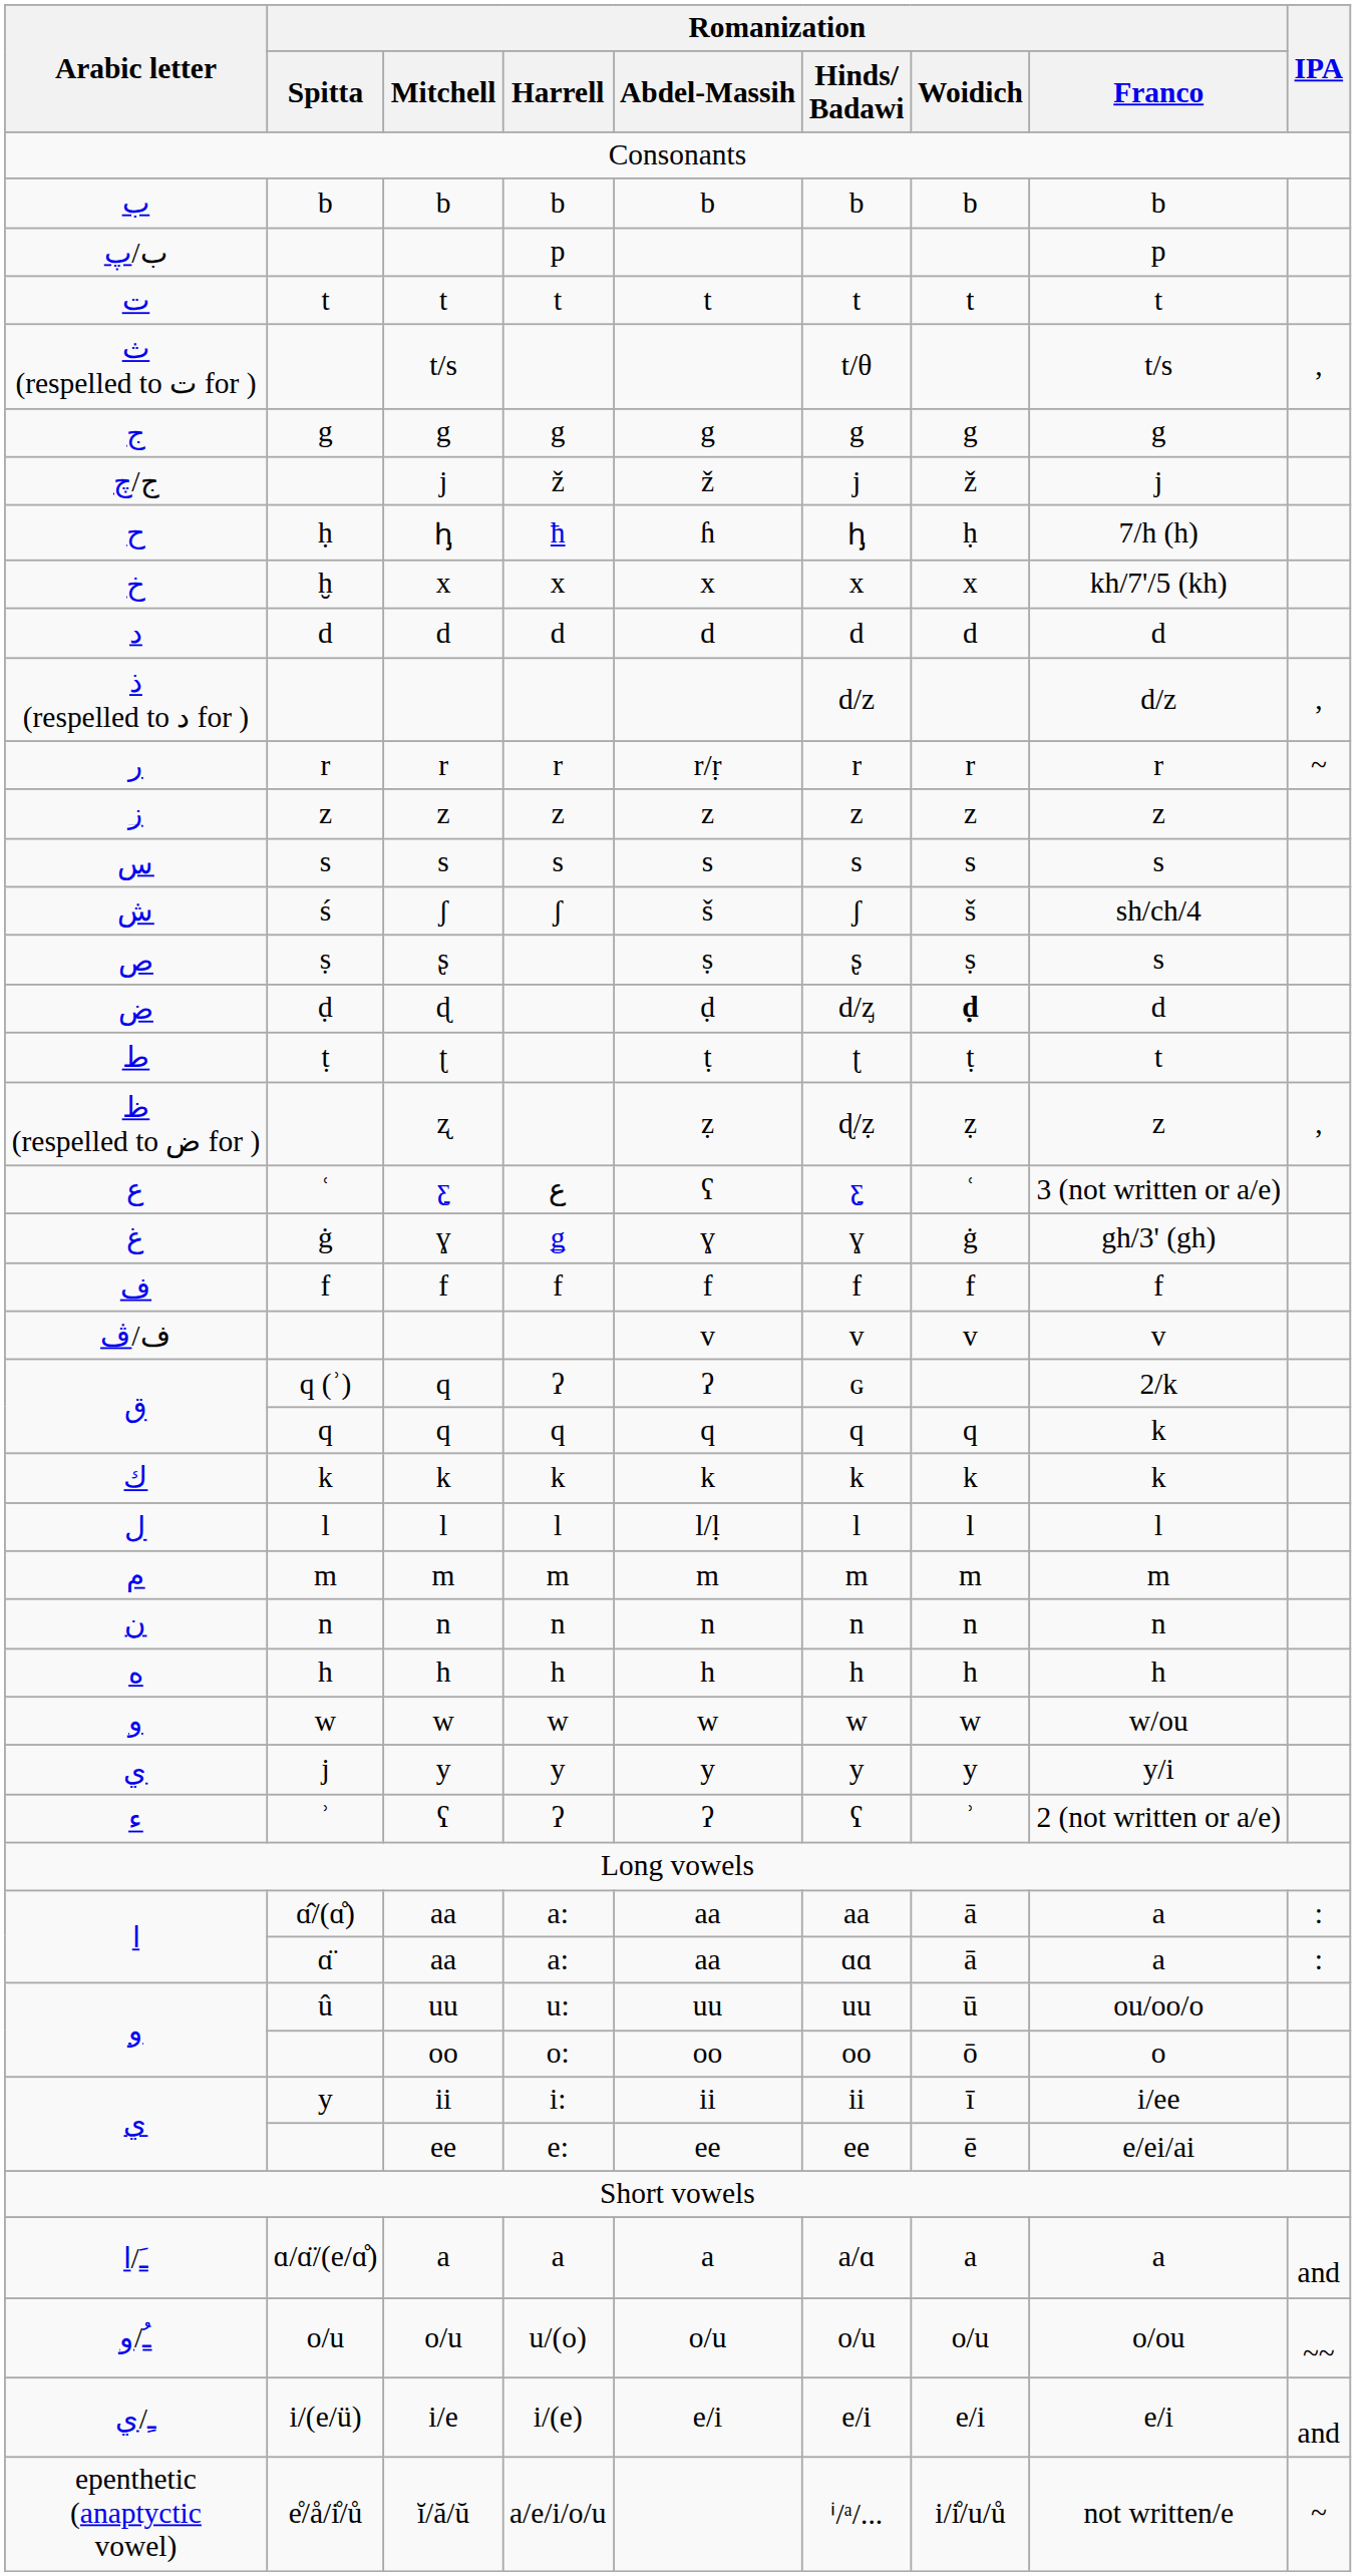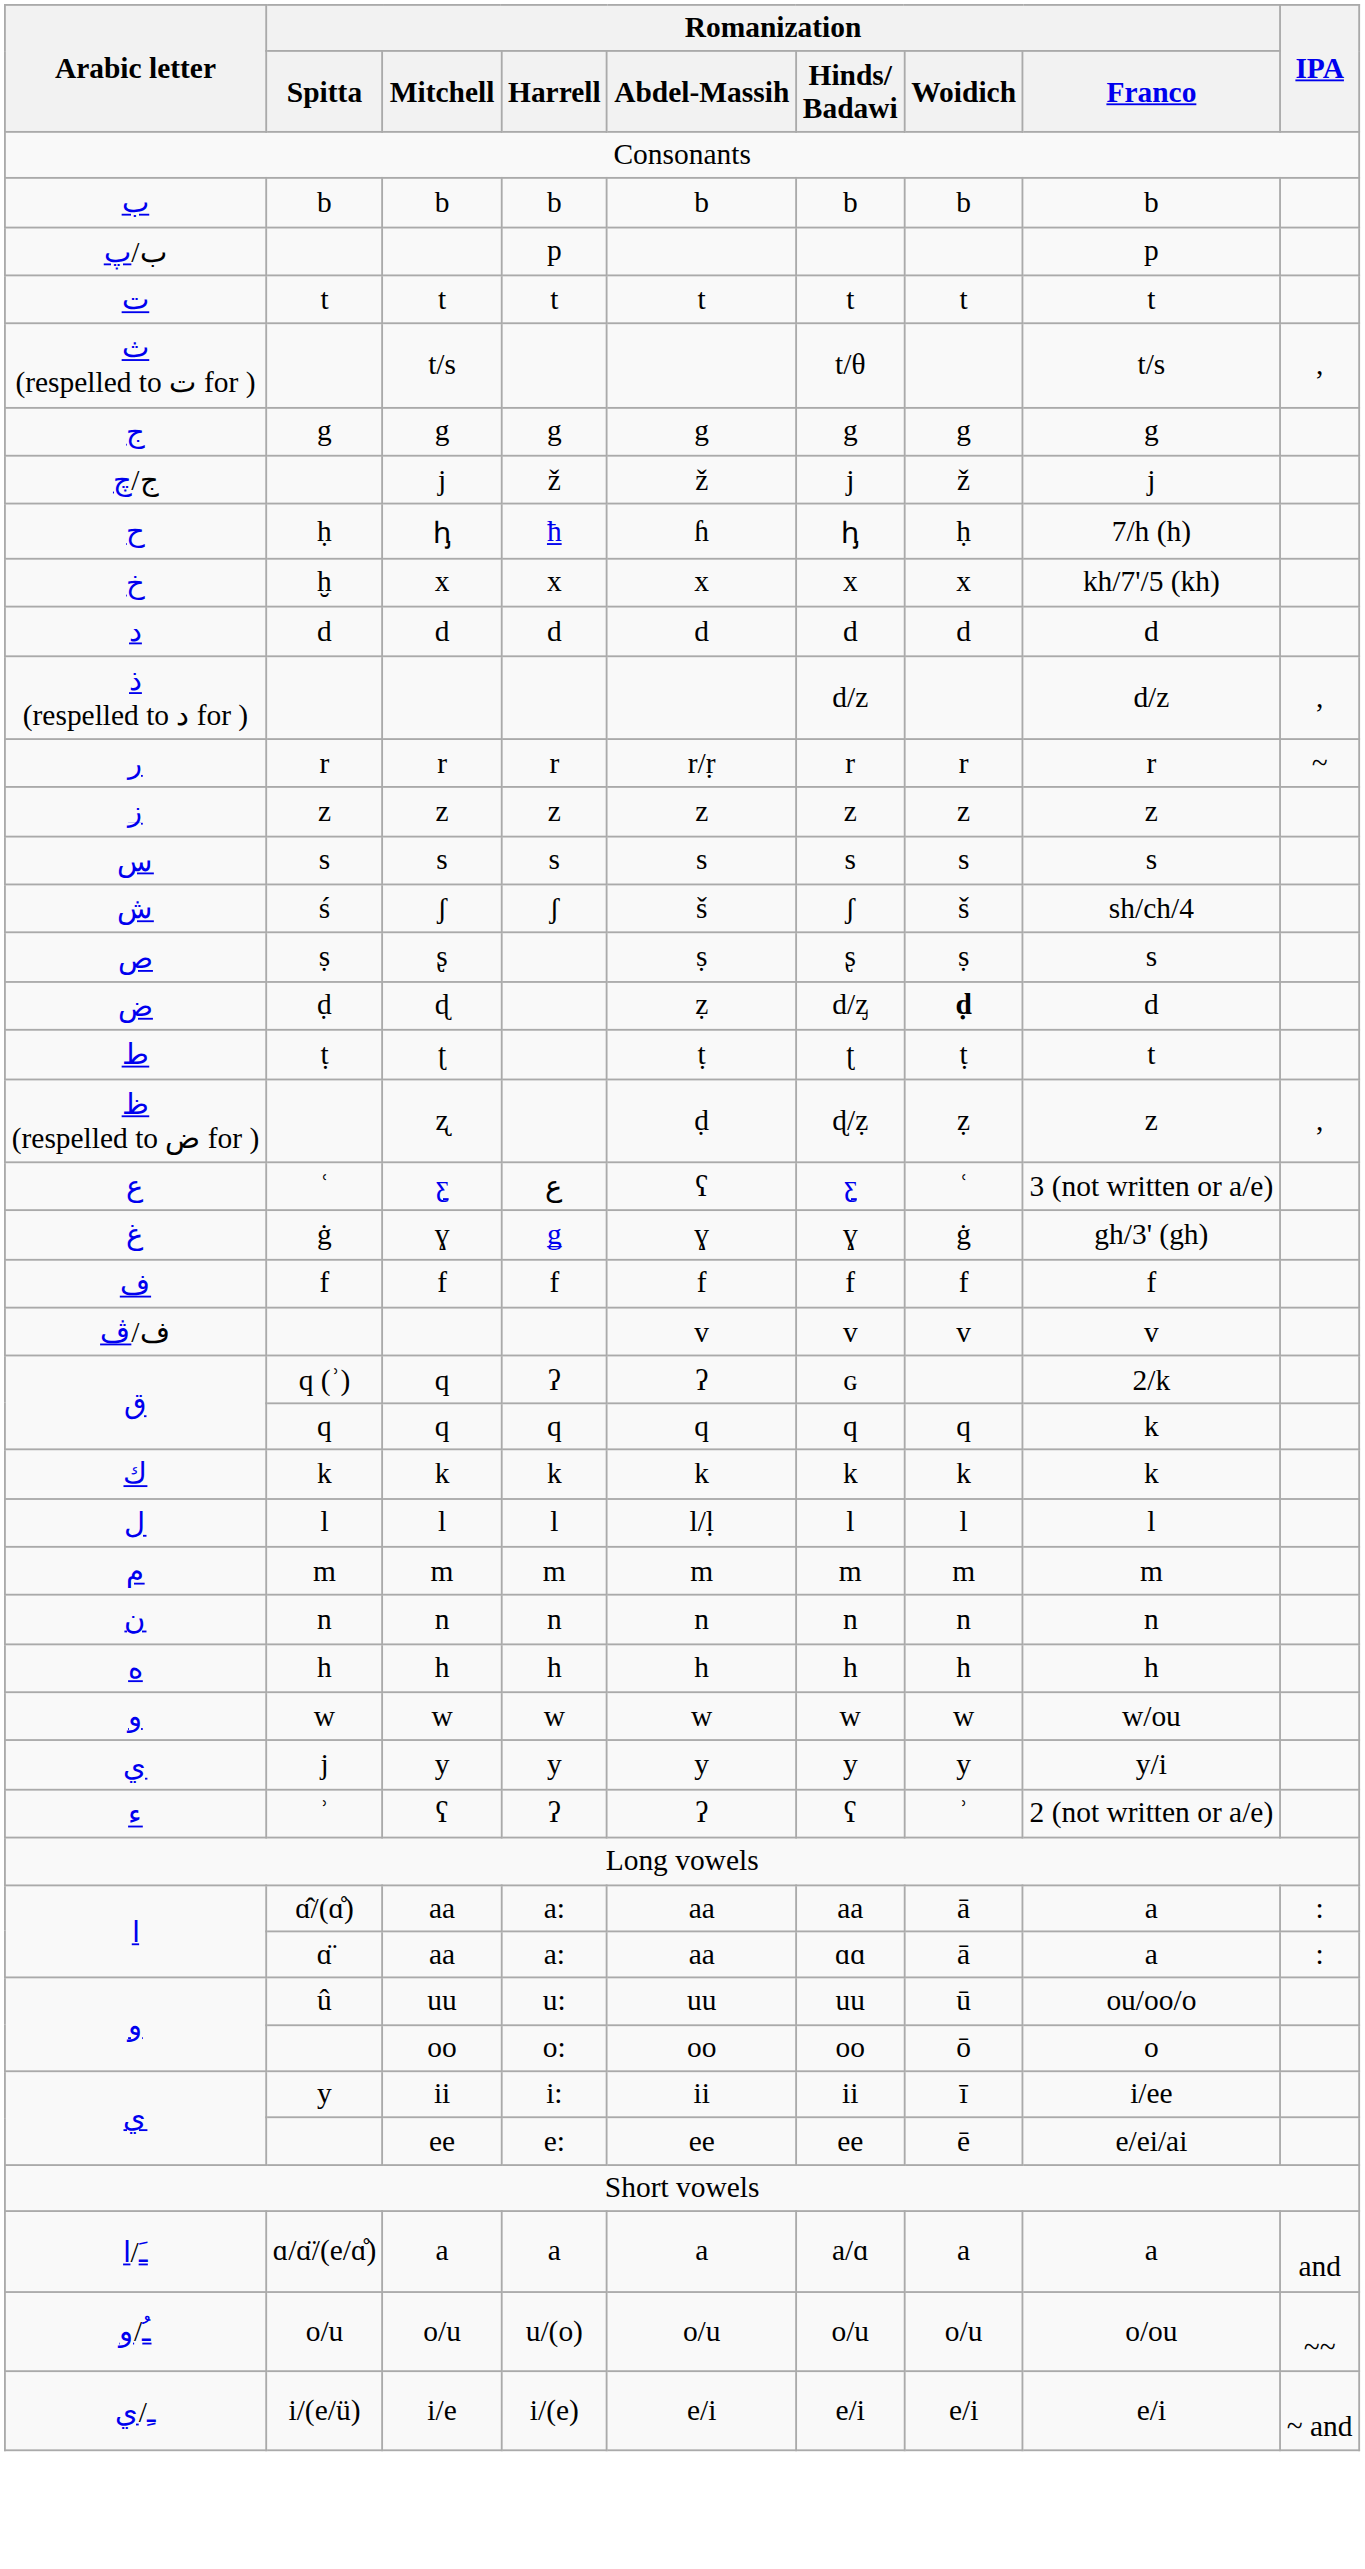 <table class="wikitable" style="text-align:center;">
 <tr>
 <th rowspan="2">Arabic letter</th>
 <th colspan="7">Romanization</th>
 <th rowspan="2"><a href='#'>IPA</a></th>
 </tr>
 <tr>
 <th>Spitta</th>
 <th>Mitchell</th>
 <th>Harrell</th>
 <th>Abdel-Massih</th>
 <th>Hinds/<br>Badawi</th>
 <th>Woidich</th>
 <th><a href='#'>Franco</a></th>
 </tr>
 <tr>
 <td colspan="9">Consonants</td>
 </tr>
 <tr>
 <td><a href='#'>ب</a></td>
 <td>b</td>
 <td>b</td>
 <td>b</td>
 <td>b</td>
 <td>b</td>
 <td>b</td>
 <td>b</td>
 <td></td>
 </tr>
 <tr>
 <td>ب/<a href='#'>پ</a></td>
 <td></td>
 <td></td>
 <td>p</td>
 <td></td>
 <td></td>
 <td></td>
 <td>p</td>
 <td></td>
 </tr>
 <tr>
 <td><a href='#'>ت</a></td>
 <td>t</td>
 <td>t</td>
 <td>t</td>
 <td>t</td>
 <td>t</td>
 <td>t</td>
 <td>t</td>
 <td></td>
 </tr>
 <tr>
 <td><a href='#'>ث</a><br>(respelled to ت for )</td>
 <td></td>
 <td>t/s</td>
 <td></td>
 <td></td>
 <td>t/θ</td>
 <td></td>
 <td>t/s</td>
 <td>, </td>
 </tr>
 <tr>
 <td><a href='#'>ج</a></td>
 <td>g</td>
 <td>g</td>
 <td>g</td>
 <td>g</td>
 <td>g</td>
 <td>g</td>
 <td>g</td>
 <td></td>
 </tr>
 <tr>
 <td>ج/<a href='#'>چ</a></td>
 <td></td>
 <td>j</td>
 <td>ž</td>
 <td>ž</td>
 <td>j</td>
 <td>ž</td>
 <td>j</td>
 <td></td>
 </tr>
 <tr>
 <td><a href='#'>ح</a></td>
 <td>ḥ</td>
 <td>ꞕ</td>
 <td><a href='#'>ħ</a></td>
 <td>ɦ</td>
 <td>ꞕ</td>
 <td>ḥ</td>
 <td>7/h (h)</td>
 <td></td>
 </tr>
 <tr>
 <td><a href='#'>خ</a></td>
 <td>ḫ</td>
 <td>x</td>
 <td>x</td>
 <td>x</td>
 <td>x</td>
 <td>x</td>
 <td>kh/7'/5 (kh)</td>
 <td></td>
 </tr>
 <tr>
 <td><a href='#'>د</a></td>
 <td>d</td>
 <td>d</td>
 <td>d</td>
 <td>d</td>
 <td>d</td>
 <td>d</td>
 <td>d</td>
 <td></td>
 </tr>
 <tr>
 <td><a href='#'>ذ</a><br>(respelled to د for )</td>
 <td></td>
 <td></td>
 <td></td>
 <td></td>
 <td>d/z</td>
 <td></td>
 <td>d/z</td>
 <td>, </td>
 </tr>
 <tr>
 <td><a href='#'>ر</a></td>
 <td>r</td>
 <td>r</td>
 <td>r</td>
 <td>r/ṛ</td>
 <td>r</td>
 <td>r</td>
 <td>r</td>
 <td>~</td>
 </tr>
 <tr>
 <td><a href='#'>ز</a></td>
 <td>z</td>
 <td>z</td>
 <td>z</td>
 <td>z</td>
 <td>z</td>
 <td>z</td>
 <td>z</td>
 <td></td>
 </tr>
 <tr>
 <td><a href='#'>س</a></td>
 <td>s</td>
 <td>s</td>
 <td>s</td>
 <td>s</td>
 <td>s</td>
 <td>s</td>
 <td>s</td>
 <td></td>
 </tr>
 <tr>
 <td><a href='#'>ش</a></td>
 <td>ś</td>
 <td>ʃ</td>
 <td>ʃ</td>
 <td>š</td>
 <td>ʃ</td>
 <td>š</td>
 <td>sh/ch/4</td>
 <td></td>
 </tr>
 <tr>
 <td><a href='#'>ص</a></td>
 <td>ṣ</td>
 <td>ʂ</td>
 <td></td>
 <td>ṣ</td>
 <td>ʂ</td>
 <td>ṣ</td>
 <td>s</td>
 <td></td>
 </tr>
 <tr>
 <td><a href='#'>ض</a></td>
 <td>ḍ</td>
 <td>ɖ</td>
 <td></td>
-<td>ḍ</td>
+<td>ẓ</td>
 <td>d/ᶎ</td>
 <td><strong>ḍ</strong></td>
 <td>d</td>
 <td></td>
 </tr>
 <tr>
 <td><a href='#'>ط</a></td>
 <td>ṭ</td>
 <td>ʈ</td>
 <td></td>
 <td>ṭ</td>
 <td>ʈ</td>
 <td>ṭ</td>
 <td>t</td>
 <td></td>
 </tr>
 <tr>
 <td><a href='#'>ظ</a><br>(respelled to ض for )</td>
 <td></td>
 <td>ʐ</td>
 <td></td>
-<td>ẓ</td>
+<td>ḍ</td>
 <td>ɖ/ẓ</td>
 <td>ẓ</td>
 <td>z</td>
 <td>, </td>
 </tr>
 <tr>
 <td><a href='#'>ع</a></td>
 <td>ʿ</td>
 <td><a href='#'>ƹ</a></td>
 <td><span>ع</span></td>
 <td>ʕ</td>
 <td><a href='#'>ƹ</a></td>
 <td>ʿ</td>
 <td>3 (not written or a/e)</td>
 <td></td>
 </tr>
 <tr>
 <td><a href='#'>غ</a></td>
 <td>ġ</td>
 <td>ɣ</td>
 <td><a href='#'>ǥ</a></td>
 <td>ɣ</td>
 <td>ɣ</td>
 <td>ġ</td>
 <td>gh/3' (gh)</td>
 <td></td>
 </tr>
 <tr>
 <td><a href='#'>ف</a></td>
 <td>f</td>
 <td>f</td>
 <td>f</td>
 <td>f</td>
 <td>f</td>
 <td>f</td>
 <td>f</td>
 <td></td>
 </tr>
 <tr>
 <td>ف/<a href='#'>ڤ</a></td>
 <td></td>
 <td></td>
 <td></td>
 <td>v</td>
 <td>v</td>
 <td>v</td>
 <td>v</td>
 <td></td>
 </tr>
 <tr>
 <td rowspan="2"><a href='#'>ق</a></td>
 <td>q (ʾ)</td>
 <td>q</td>
 <td>ʔ</td>
 <td>ʔ</td>
 <td>ɢ</td>
 <td></td>
 <td>2/k</td>
 <td></td>
 </tr>
 <tr>
 <td>q</td>
 <td>q</td>
 <td>q</td>
 <td>q</td>
 <td>q</td>
 <td>q</td>
 <td>k</td>
 <td></td>
 </tr>
 <tr>
 <td><a href='#'>ك</a></td>
 <td>k</td>
 <td>k</td>
 <td>k</td>
 <td>k</td>
 <td>k</td>
 <td>k</td>
 <td>k</td>
 <td></td>
 </tr>
 <tr>
 <td><a href='#'>ل</a></td>
 <td>l</td>
 <td>l</td>
 <td>l</td>
 <td>l/ḷ</td>
 <td>l</td>
 <td>l</td>
 <td>l</td>
 <td></td>
 </tr>
 <tr>
 <td><a href='#'>م</a></td>
 <td>m</td>
 <td>m</td>
 <td>m</td>
 <td>m</td>
 <td>m</td>
 <td>m</td>
 <td>m</td>
 <td></td>
 </tr>
 <tr>
 <td><a href='#'>ن</a></td>
 <td>n</td>
 <td>n</td>
 <td>n</td>
 <td>n</td>
 <td>n</td>
 <td>n</td>
 <td>n</td>
 <td></td>
 </tr>
 <tr>
 <td><a href='#'>ه</a></td>
 <td>h</td>
 <td>h</td>
 <td>h</td>
 <td>h</td>
 <td>h</td>
 <td>h</td>
 <td>h</td>
 <td></td>
 </tr>
 <tr>
 <td><a href='#'>و</a></td>
 <td>w</td>
 <td>w</td>
 <td>w</td>
 <td>w</td>
 <td>w</td>
 <td>w</td>
 <td>w/ou</td>
 <td></td>
 </tr>
 <tr>
 <td><a href='#'>ي</a></td>
 <td>j</td>
 <td>y</td>
 <td>y</td>
 <td>y</td>
 <td>y</td>
 <td>y</td>
 <td>y/i</td>
 <td></td>
 </tr>
 <tr>
 <td><a href='#'>ء</a></td>
 <td>ʾ</td>
 <td>ʕ</td>
 <td>ʔ</td>
 <td>ʔ</td>
 <td>ʕ</td>
 <td>ʾ</td>
 <td>2 (not written or a/e)</td>
 <td></td>
 </tr>
 <tr>
 <td colspan="9">Long vowels</td>
 </tr>
 <tr>
 <td rowspan="2"><a href='#'>ا</a></td>
 <td>ɑ̂/(ɑ̊)</td>
 <td>aa</td>
 <td>a:</td>
 <td>aa</td>
 <td>aa</td>
 <td>ā</td>
 <td>a</td>
 <td>: </td>
 </tr>
 <tr>
 <td>ɑ̈</td>
 <td>aa</td>
 <td>a:</td>
 <td>aa</td>
 <td>ɑɑ</td>
 <td>ā</td>
 <td>a</td>
 <td>: </td>
 </tr>
 <tr>
 <td rowspan="2"><a href='#'>و</a></td>
 <td>û</td>
 <td>uu</td>
 <td>u:</td>
 <td>uu</td>
 <td>uu</td>
 <td>ū</td>
 <td>ou/oo/o</td>
 <td></td>
 </tr>
 <tr>
 <td></td>
 <td>oo</td>
 <td>o:</td>
 <td>oo</td>
 <td>oo</td>
 <td>ō</td>
 <td>o</td>
 <td></td>
 </tr>
 <tr>
 <td rowspan="2"><a href='#'>ي</a></td>
 <td>y</td>
 <td>ii</td>
 <td>i:</td>
 <td>ii</td>
 <td>ii</td>
 <td>ī</td>
 <td>i/ee</td>
 <td></td>
 </tr>
 <tr>
 <td></td>
 <td>ee</td>
 <td>e:</td>
 <td>ee</td>
 <td>ee</td>
 <td>ē</td>
 <td>e/ei/ai</td>
 <td></td>
 </tr>
 <tr>
 <td colspan="9">Short vowels</td>
 </tr>
 <tr>
 <td><a href='#'>ـَ</a>/<a href='#'>ا</a></td>
 <td>ɑ/ɑ̈/(e/ɑ̊)</td>
 <td>a</td>
 <td>a</td>
 <td>a</td>
 <td>a/ɑ</td>
 <td>a</td>
 <td>a</td>
 <td><br> and </td>
 </tr>
 <tr>
 <td><a href='#'>ـُ</a>/<a href='#'>و</a></td>
 <td>o/u</td>
 <td>o/u</td>
 <td>u/(o)</td>
 <td>o/u</td>
 <td>o/u</td>
 <td>o/u</td>
 <td>o/ou</td>
 <td><br>~~</td>
 </tr>
 <tr>
 <td><a href='#'>ـِ</a>/<a href='#'>ي</a></td>
 <td>i/(e/ü)</td>
 <td>i/e</td>
 <td>i/(e)</td>
 <td>e/i</td>
 <td>e/i</td>
 <td>e/i</td>
 <td>e/i</td>
-<td><br> and </td>
-</tr>
-<tr>
-<td>epenthetic<br>(<a href='#'>anaptyctic</a><br>vowel)</td>
-<td>e̊/å/i̊/ů</td>
-<td>ĭ/ă/ŭ</td>
-<td>a/e/i/o/u</td>
-<td></td>
-<td>ⁱ/ᵃ/...</td>
-<td>i/i̊/u/ů</td>
-<td>not written/e</td>
-<td>~</td>
+<td><br>~ and </td>
 </tr>
 </table>
